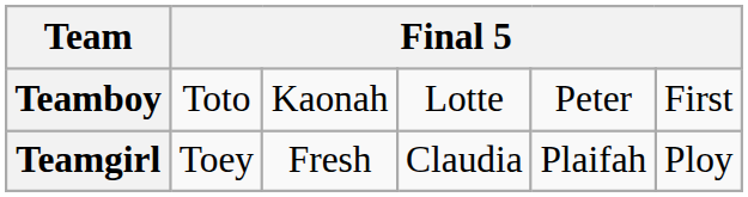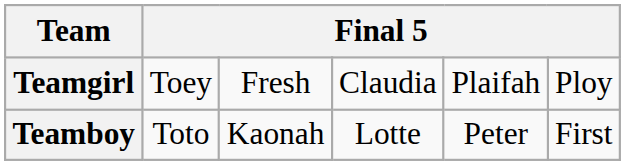 <table class="wikitable" style="font-size:90%; text-align:center">
 <tr>
 <th>Team</th>
 <th colspan="5">Final 5</th>
+</tr>
+<tr>
+<th>Teamgirl</th>
+<td>Toey</td>
+<td>Fresh</td>
+<td>Claudia</td>
+<td>Plaifah</td>
+<td>Ploy</td>
 </tr>
 <tr>
 <th>Teamboy</th>
 <td>Toto</td>
 <td>Kaonah</td>
 <td>Lotte</td>
 <td>Peter</td>
 <td>First</td>
 </tr>
-<tr>
-<th>Teamgirl</th>
-<td>Toey</td>
-<td>Fresh</td>
-<td>Claudia</td>
-<td>Plaifah</td>
-<td>Ploy</td>
-</tr>
 </table>
